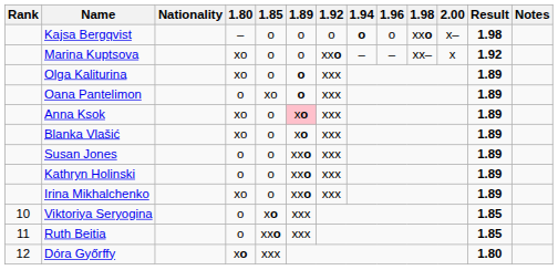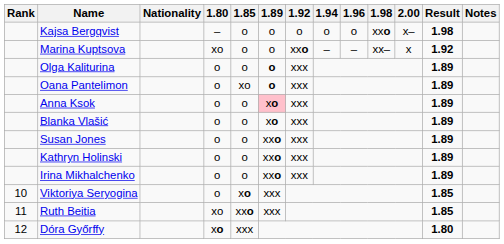 <table class="wikitable sortable" style="text-align:center">
 <tr>
 <th>Rank</th>
 <th>Name</th>
 <th>Nationality</th>
 <th>1.80</th>
 <th>1.85</th>
 <th>1.89</th>
 <th>1.92</th>
 <th>1.94</th>
 <th>1.96</th>
 <th>1.98</th>
 <th>2.00</th>
 <th>Result</th>
 <th>Notes</th>
 </tr>
 <tr>
 <td></td>
 <td align=left><a href='#'>Kajsa Bergqvist</a></td>
 <td align=left></td>
 <td>–</td>
 <td>o</td>
 <td>o</td>
 <td>o</td>
-<td><strong>o</strong></td>
+<td>o</td>
 <td>o</td>
 <td>xx<strong>o</strong></td>
 <td>x–</td>
 <td><strong>1.98</strong></td>
 <td></td>
 </tr>
 <tr>
 <td></td>
 <td align=left><a href='#'>Marina Kuptsova</a></td>
 <td align=left></td>
 <td>xo</td>
 <td>o</td>
 <td>o</td>
 <td>xx<strong>o</strong></td>
 <td>–</td>
 <td>–</td>
 <td>xx–</td>
 <td>x</td>
 <td><strong>1.92</strong></td>
 <td></td>
 </tr>
 <tr>
 <td></td>
 <td align=left><a href='#'>Olga Kaliturina</a></td>
 <td align=left></td>
-<td>xo</td>
+<td>o</td>
 <td>o</td>
 <td><strong>o</strong></td>
 <td>xxx</td>
 <td colspan=4></td>
 <td><strong>1.89</strong></td>
 <td></td>
 </tr>
 <tr>
 <td></td>
 <td align=left><a href='#'>Oana Pantelimon</a></td>
 <td align=left></td>
 <td>o</td>
 <td>xo</td>
 <td><strong>o</strong></td>
 <td>xxx</td>
 <td colspan=4></td>
 <td><strong>1.89</strong></td>
 <td></td>
 </tr>
 <tr>
 <td></td>
 <td align=left><a href='#'>Anna Ksok</a></td>
 <td align=left></td>
-<td>xo</td>
+<td>o</td>
 <td>o</td>
 <td style="background: pink;">x<strong>o</strong></td>
 <td>xxx</td>
 <td colspan=4></td>
 <td><strong>1.89</strong></td>
 <td></td>
 </tr>
 <tr>
 <td></td>
 <td align=left><a href='#'>Blanka Vlašić</a></td>
 <td align=left></td>
-<td>xo</td>
+<td>o</td>
 <td>o</td>
 <td>x<strong>o</strong></td>
 <td>xxx</td>
 <td colspan=4></td>
 <td><strong>1.89</strong></td>
 <td></td>
 </tr>
 <tr>
 <td></td>
 <td align=left><a href='#'>Susan Jones</a></td>
 <td align=left></td>
 <td>o</td>
 <td>o</td>
 <td>xx<strong>o</strong></td>
 <td>xxx</td>
 <td colspan=4></td>
 <td><strong>1.89</strong></td>
 <td></td>
 </tr>
 <tr>
 <td></td>
 <td align=left><a href='#'>Kathryn Holinski</a></td>
 <td align=left></td>
 <td>o</td>
 <td>o</td>
 <td>xx<strong>o</strong></td>
 <td>xxx</td>
 <td colspan=4></td>
 <td><strong>1.89</strong></td>
 <td></td>
 </tr>
 <tr>
 <td></td>
 <td align=left><a href='#'>Irina Mikhalchenko</a></td>
 <td align=left></td>
-<td>xo</td>
+<td>o</td>
 <td>o</td>
 <td>xx<strong>o</strong></td>
 <td>xxx</td>
 <td colspan=4></td>
 <td><strong>1.89</strong></td>
 <td></td>
 </tr>
 <tr>
 <td>10</td>
 <td align=left><a href='#'>Viktoriya Seryogina</a></td>
 <td align=left></td>
 <td>o</td>
 <td>x<strong>o</strong></td>
 <td>xxx</td>
 <td colspan=5></td>
 <td><strong>1.85</strong></td>
 <td></td>
 </tr>
 <tr>
 <td>11</td>
 <td align=left><a href='#'>Ruth Beitia</a></td>
 <td align=left></td>
-<td>o</td>
+<td>xo</td>
 <td>xx<strong>o</strong></td>
 <td>xxx</td>
 <td colspan=5></td>
 <td><strong>1.85</strong></td>
 <td></td>
 </tr>
 <tr>
 <td>12</td>
 <td align=left><a href='#'>Dóra Győrffy</a></td>
 <td align=left></td>
 <td>x<strong>o</strong></td>
 <td>xxx</td>
 <td colspan=6></td>
 <td><strong>1.80</strong></td>
 <td></td>
 </tr>
 </table>
